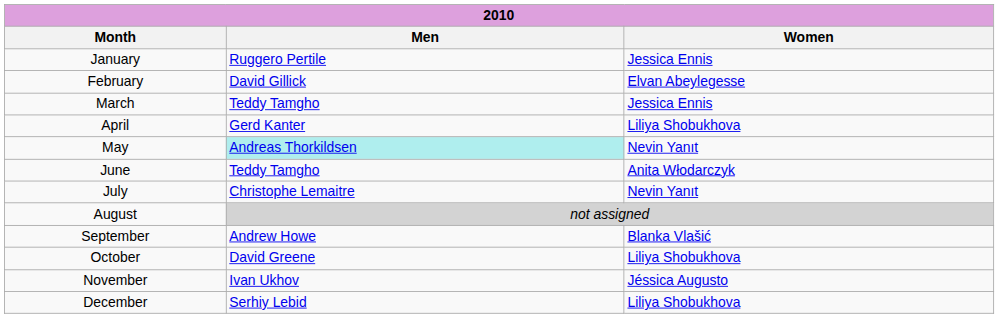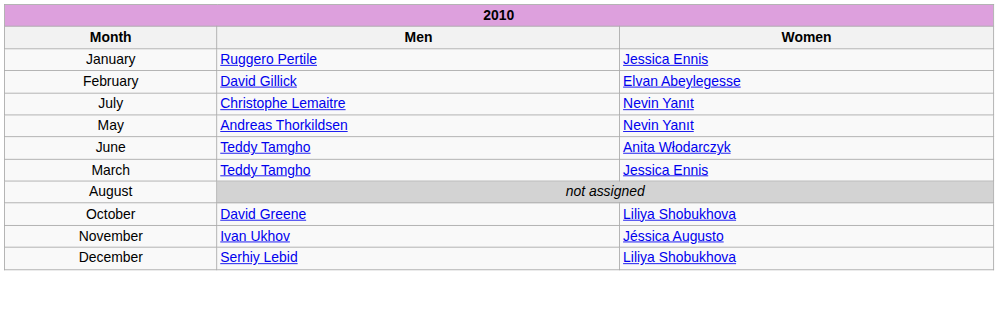 <table class="wikitable" width=90% style="font-size:100%; text-align:left;">
 <tr>
 <td colspan=3 bgcolor=plum align=center><strong>2010</strong></td>
 </tr>
 <tr>
 <th>Month</th>
 <th>Men</th>
 <th>Women</th>
 </tr>
 <tr>
 <td align=center>January</td>
 <td> <a href='#'>Ruggero Pertile</a></td>
 <td> <a href='#'>Jessica Ennis</a></td>
 </tr>
 <tr>
 <td align=center>February</td>
 <td> <a href='#'>David Gillick</a></td>
 <td> <a href='#'>Elvan Abeylegesse</a></td>
 </tr>
 <tr>
-<td align=center>March</td>
-<td> <a href='#'>Teddy Tamgho</a></td>
-<td> <a href='#'>Jessica Ennis</a></td>
-</tr>
-<tr>
-<td align=center>April</td>
-<td> <a href='#'>Gerd Kanter</a></td>
-<td> <a href='#'>Liliya Shobukhova</a></td>
+<td align=center>July</td>
+<td> <a href='#'>Christophe Lemaitre</a></td>
+<td> <a href='#'>Nevin Yanıt</a></td>
 </tr>
 <tr>
 <td align=center>May</td>
-<td style="background: paleturquoise;"> <a href='#'>Andreas Thorkildsen</a></td>
+<td> <a href='#'>Andreas Thorkildsen</a></td>
 <td> <a href='#'>Nevin Yanıt</a></td>
 </tr>
 <tr>
 <td align=center>June</td>
 <td> <a href='#'>Teddy Tamgho</a></td>
 <td> <a href='#'>Anita Włodarczyk</a></td>
 </tr>
 <tr>
-<td align=center>July</td>
-<td> <a href='#'>Christophe Lemaitre</a></td>
-<td> <a href='#'>Nevin Yanıt</a></td>
+<td align=center>March</td>
+<td> <a href='#'>Teddy Tamgho</a></td>
+<td> <a href='#'>Jessica Ennis</a></td>
 </tr>
 <tr>
 <td align=center>August</td>
 <td colspan=2 bgcolor=lightgrey align=center><em>not assigned</em></td>
-</tr>
-<tr>
-<td align=center>September</td>
-<td> <a href='#'>Andrew Howe</a></td>
-<td> <a href='#'>Blanka Vlašić</a></td>
 </tr>
 <tr>
 <td align=center>October</td>
 <td> <a href='#'>David Greene</a></td>
 <td> <a href='#'>Liliya Shobukhova</a></td>
 </tr>
 <tr>
 <td align=center>November</td>
 <td> <a href='#'>Ivan Ukhov</a></td>
 <td> <a href='#'>Jéssica Augusto</a></td>
 </tr>
 <tr>
 <td align=center>December</td>
 <td> <a href='#'>Serhiy Lebid</a></td>
 <td> <a href='#'>Liliya Shobukhova</a></td>
 </tr>
 </table>
